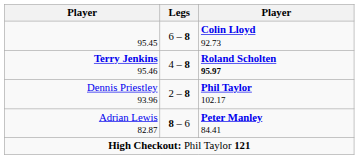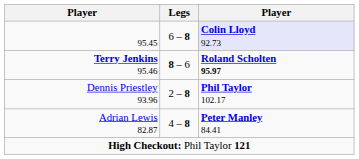 <table class=wikitable style="text-align|center">
 <tr>
 <th width=225>Player</th>
 <th width=50>Legs</th>
 <th width=225>Player</th>
 </tr>
 <tr align=left>
 <td align=right> <br> <small><span>95.45</span></small></td>
 <td align=center>6 – <strong>8</strong></td>
-<td> <strong><a href='#'>Colin Lloyd</a></strong> <br> <small><span>92.73</span></small></td>
+<td style="background: lavender;"> <strong><a href='#'>Colin Lloyd</a></strong> <br> <small><span>92.73</span></small></td>
 </tr>
 <tr align=left>
 <td align=right><strong><a href='#'>Terry Jenkins</a></strong>  <br> <small><span>95.46</span></small></td>
-<td align=center>4 – <strong>8</strong></td>
+<td align=center><strong>8</strong> – 6</td>
 <td><strong> <a href='#'>Roland Scholten</a> <br> <small><span>95.97</span></small></strong></td>
 </tr>
 <tr align=left>
 <td align=right><a href='#'>Dennis Priestley</a>  <br> <small><span>93.96</span></small></td>
 <td align=center>2 – <strong>8</strong></td>
 <td> <strong><a href='#'>Phil Taylor</a></strong> <br> <small><span>102.17</span></small></td>
 </tr>
 <tr align=left>
 <td align=right><a href='#'>Adrian Lewis</a>  <br> <small><span>82.87</span></small></td>
-<td align=center><strong>8</strong> – 6</td>
+<td align=center>4 – <strong>8</strong></td>
 <td> <strong><a href='#'>Peter Manley</a></strong> <br> <small><span>84.41</span></small></td>
 </tr>
 <tr align=center>
 <td colspan="3"><strong>High Checkout:</strong> Phil Taylor <strong>121</strong></td>
 </tr>
 </table>
